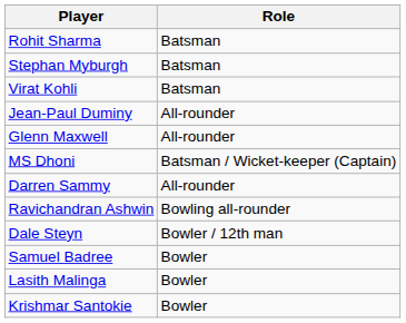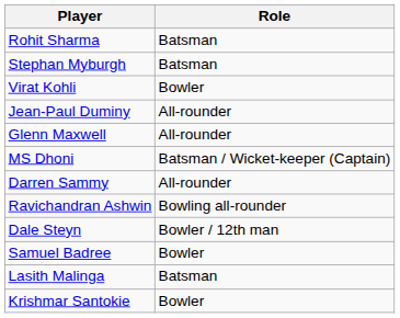 <table class="wikitable">
 <tr>
 <th>Player</th>
 <th>Role</th>
 </tr>
 <tr>
 <td> <a href='#'>Rohit Sharma</a></td>
 <td>Batsman</td>
 </tr>
 <tr>
 <td> <a href='#'>Stephan Myburgh</a></td>
 <td>Batsman</td>
 </tr>
 <tr>
 <td> <a href='#'>Virat Kohli</a></td>
-<td>Batsman</td>
+<td>Bowler</td>
 </tr>
 <tr>
 <td> <a href='#'>Jean-Paul Duminy</a></td>
 <td>All-rounder</td>
 </tr>
 <tr>
 <td> <a href='#'>Glenn Maxwell</a></td>
 <td>All-rounder</td>
 </tr>
 <tr>
 <td> <a href='#'>MS Dhoni</a></td>
 <td>Batsman / Wicket-keeper (Captain)</td>
 </tr>
 <tr>
 <td> <a href='#'>Darren Sammy</a></td>
 <td>All-rounder</td>
 </tr>
 <tr>
 <td> <a href='#'>Ravichandran Ashwin</a></td>
 <td>Bowling all-rounder</td>
 </tr>
 <tr>
 <td> <a href='#'>Dale Steyn</a></td>
 <td>Bowler / 12th man</td>
 </tr>
 <tr>
 <td> <a href='#'>Samuel Badree</a></td>
 <td>Bowler</td>
 </tr>
 <tr>
 <td> <a href='#'>Lasith Malinga</a></td>
-<td>Bowler</td>
+<td>Batsman</td>
 </tr>
 <tr>
 <td> <a href='#'>Krishmar Santokie</a></td>
 <td>Bowler</td>
 </tr>
 </table>
